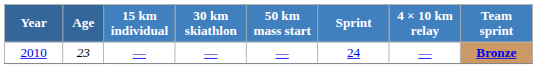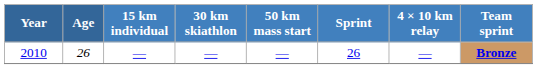 <table class="wikitable" style="font-size:95%; text-align:center; border:grey solid 1px; border-collapse:collapse; background:#ffffff;">
 <tr>
 <th style="background-color:#369; color:white; width:60px;"> Year </th>
 <th style="background-color:#369; color:white; width:40px;"> Age </th>
 <th style="background-color:#4180be; color:white; width:75px;"> 15 km <br> individual </th>
 <th style="background-color:#4180be; color:white; width:75px;"> 30 km <br> skiathlon </th>
 <th style="background-color:#4180be; color:white; width:75px;"> 50 km <br> mass start </th>
 <th style="background-color:#4180be; color:white; width:75px;"> Sprint </th>
 <th style="background-color:#4180be; color:white; width:75px;"> 4 × 10 km <br> relay </th>
 <th style="background-color:#4180be; color:white; width:75px;"> Team <br> sprint </th>
 </tr>
 <tr>
 <td><a href='#'>2010</a></td>
-<td><em>23</em></td>
+<td><em>26</em></td>
 <td><a href='#'>—</a></td>
 <td><a href='#'>—</a></td>
 <td><a href='#'>—</a></td>
-<td><a href='#'>24</a></td>
+<td><a href='#'>26</a></td>
 <td><a href='#'>—</a></td>
 <td bgcolor="cc9966"><a href='#'><strong>Bronze</strong></a></td>
 </tr>
 <tr>
 </tr>
 </table>
